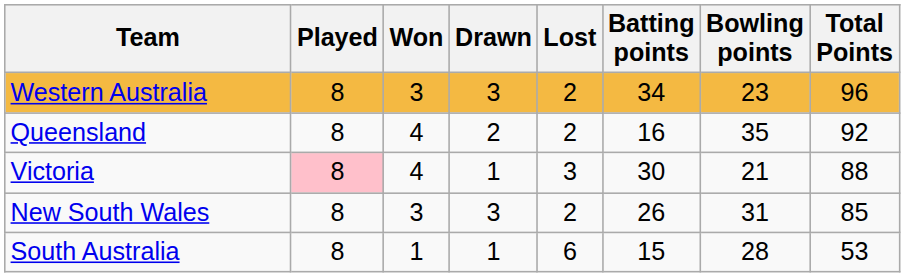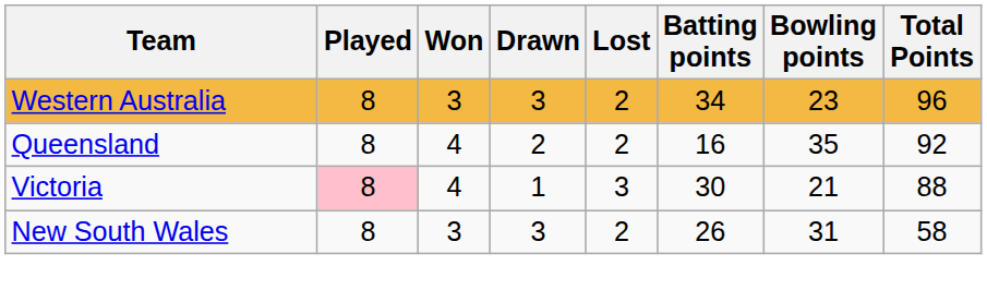 <table class="wikitable" style="text-align:center;">
 <tr>
 <th width=175>Team</th>
 <th style="width:30px;" abbr="Played">Played</th>
 <th style="width:30px;" abbr="Won">Won</th>
 <th style="width:30px;" abbr="Drawn">Drawn</th>
 <th style="width:30px;" abbr="Lost">Lost</th>
 <th style="width:50px;" abbr="Ba Pts">Batting points</th>
 <th style="width:50px;" abbr="Bo Pts">Bowling points</th>
 <th style="width:50px;" abbr="Points">Total Points</th>
 </tr>
 <tr style="background:#f4b942;">
 <td style="text-align:left;"><a href='#'>Western Australia</a></td>
 <td>8</td>
 <td>3</td>
 <td>3</td>
 <td>2</td>
 <td>34</td>
 <td>23</td>
 <td>96</td>
 </tr>
 <tr>
 <td style="text-align:left;"><a href='#'>Queensland</a></td>
 <td>8</td>
 <td>4</td>
 <td>2</td>
 <td>2</td>
 <td>16</td>
 <td>35</td>
 <td>92</td>
 </tr>
 <tr>
 <td style="text-align:left;"><a href='#'>Victoria</a></td>
 <td style="background: pink;">8</td>
 <td>4</td>
 <td>1</td>
 <td>3</td>
 <td>30</td>
 <td>21</td>
 <td>88</td>
 </tr>
 <tr>
 <td style="text-align:left;"><a href='#'>New South Wales</a></td>
 <td>8</td>
 <td>3</td>
 <td>3</td>
 <td>2</td>
 <td>26</td>
 <td>31</td>
-<td>85</td>
-</tr>
-<tr>
-<td style="text-align:left;"><a href='#'>South Australia</a></td>
-<td>8</td>
-<td>1</td>
-<td>1</td>
-<td>6</td>
-<td>15</td>
-<td>28</td>
-<td>53</td>
+<td>58</td>
 </tr>
 </table>
